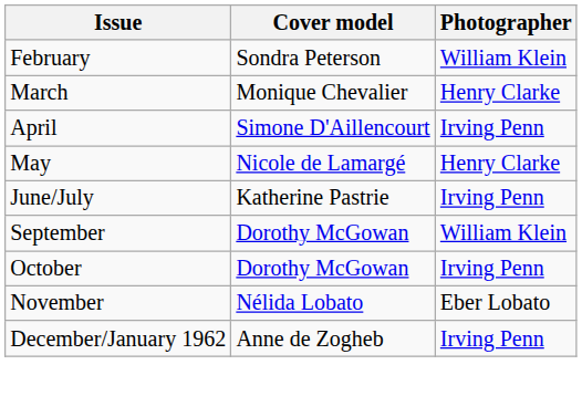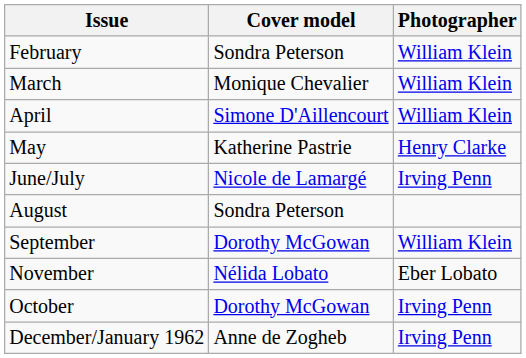 <table class="sortable wikitable">
 <tr>
 <th>Issue</th>
 <th>Cover model</th>
 <th>Photographer</th>
 </tr>
 <tr>
 <td>February</td>
 <td>Sondra Peterson</td>
 <td><a href='#'>William Klein</a></td>
 </tr>
 <tr>
 <td>March</td>
 <td>Monique Chevalier</td>
-<td><a href='#'>Henry Clarke</a></td>
+<td><a href='#'>William Klein</a></td>
 </tr>
 <tr>
 <td>April</td>
 <td><a href='#'>Simone D'Aillencourt</a></td>
-<td><a href='#'>Irving Penn</a></td>
+<td><a href='#'>William Klein</a></td>
 </tr>
 <tr>
 <td>May</td>
-<td><a href='#'>Nicole de Lamargé</a></td>
+<td>Katherine Pastrie</td>
 <td><a href='#'>Henry Clarke</a></td>
 </tr>
 <tr>
 <td>June/July</td>
-<td>Katherine Pastrie</td>
+<td><a href='#'>Nicole de Lamargé</a></td>
 <td><a href='#'>Irving Penn</a></td>
+</tr>
+<tr>
+<td>August</td>
+<td>Sondra Peterson</td>
+<td></td>
 </tr>
 <tr>
 <td>September</td>
 <td><a href='#'>Dorothy McGowan</a></td>
 <td><a href='#'>William Klein</a></td>
 </tr>
 <tr>
+<td>November</td>
+<td><a href='#'>Nélida Lobato</a></td>
+<td>Eber Lobato</td>
+</tr>
+<tr>
 <td>October</td>
 <td><a href='#'>Dorothy McGowan</a></td>
 <td><a href='#'>Irving Penn</a></td>
-</tr>
-<tr>
-<td>November</td>
-<td><a href='#'>Nélida Lobato</a></td>
-<td>Eber Lobato</td>
 </tr>
 <tr>
 <td>December/January 1962</td>
 <td>Anne de Zogheb</td>
 <td><a href='#'>Irving Penn</a></td>
 </tr>
 </table>
